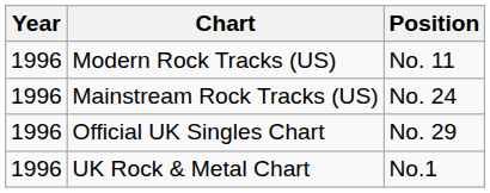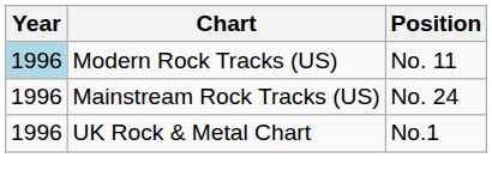 <table class="wikitable">
 <tr>
 <th>Year</th>
 <th>Chart</th>
 <th>Position</th>
 </tr>
 <tr>
-<td>1996</td>
+<td style="background: lightblue;">1996</td>
 <td>Modern Rock Tracks (US)</td>
 <td>No. 11</td>
 </tr>
 <tr>
 <td>1996</td>
 <td>Mainstream Rock Tracks (US)</td>
 <td>No. 24</td>
 </tr>
 <tr>
 <td>1996</td>
-<td>Official UK Singles Chart</td>
-<td>No. 29</td>
-</tr>
-<tr>
-<td>1996</td>
 <td>UK Rock & Metal Chart</td>
 <td>No.1</td>
 </tr>
 </table>
